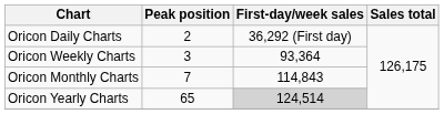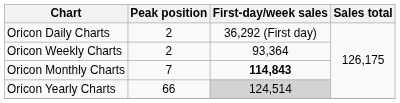 <table class="wikitable">
 <tr>
 <th>Chart</th>
 <th>Peak position</th>
 <th>First-day/week sales</th>
 <th>Sales total</th>
 </tr>
 <tr>
 <td>Oricon Daily Charts</td>
 <td align="center">2</td>
 <td align="center">36,292 (First day)</td>
 <td rowspan="4" align="center">126,175　</td>
 </tr>
 <tr>
 <td>Oricon Weekly Charts</td>
-<td align="center">3</td>
+<td align="center">2</td>
 <td align="center">93,364</td>
 </tr>
 <tr>
 <td>Oricon Monthly Charts</td>
 <td align="center">7</td>
-<td align="center">114,843</td>
+<td align="center"><strong>114,843</strong></td>
 </tr>
 <tr>
 <td>Oricon Yearly Charts</td>
-<td align="center">65</td>
+<td align="center">66</td>
 <td align="center" style="background: lightgrey;">124,514</td>
 </tr>
 <tr>
 </tr>
 </table>
